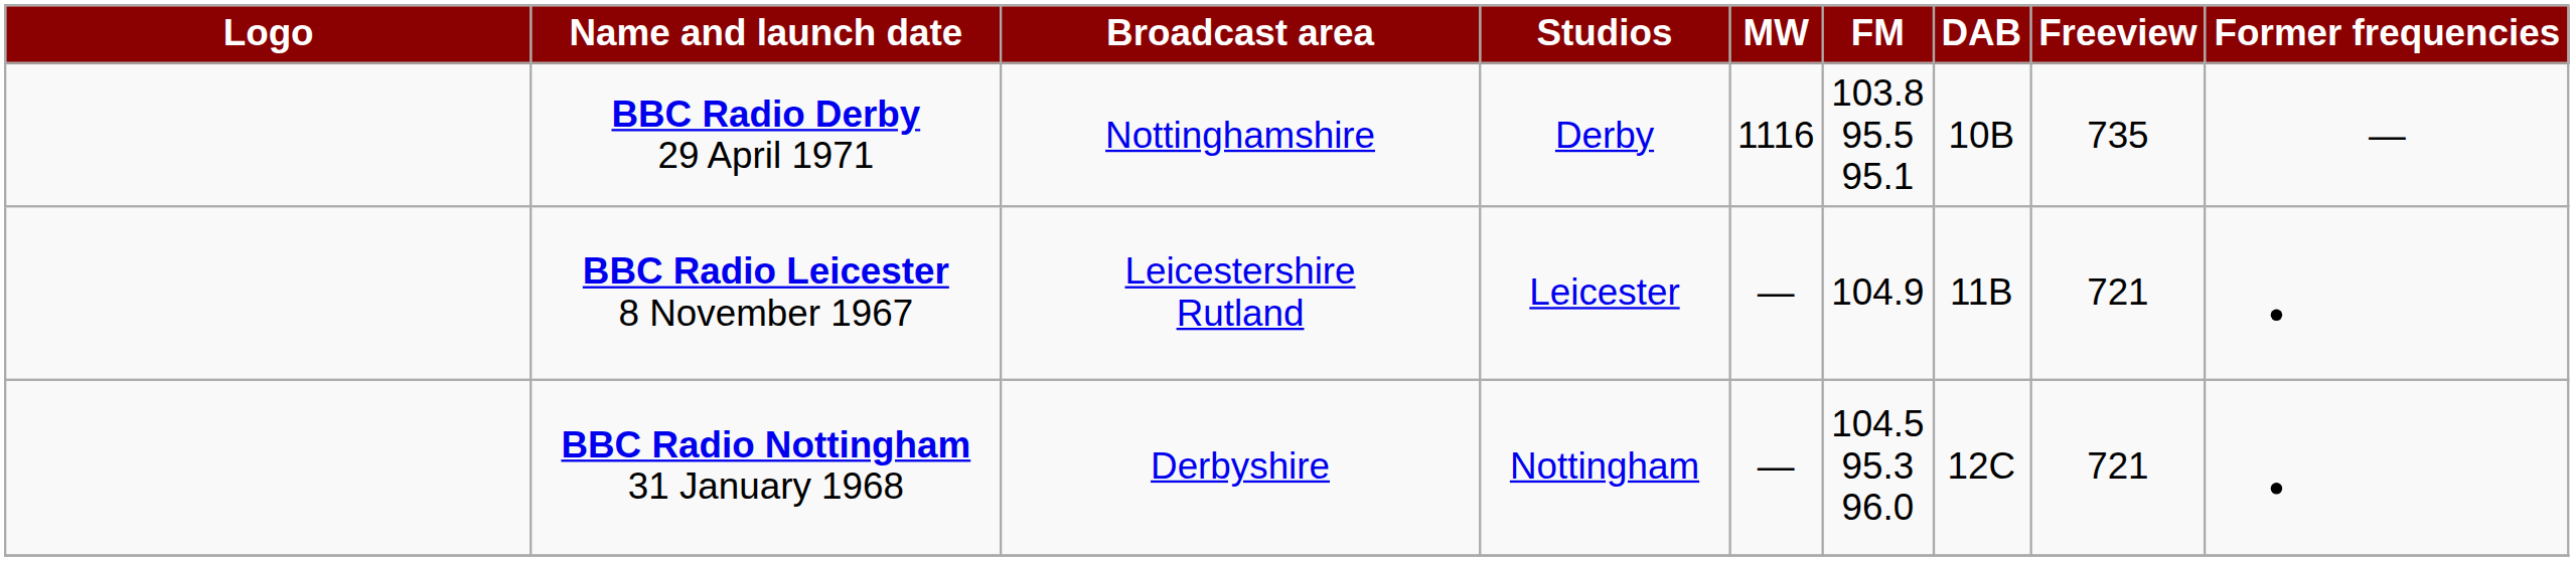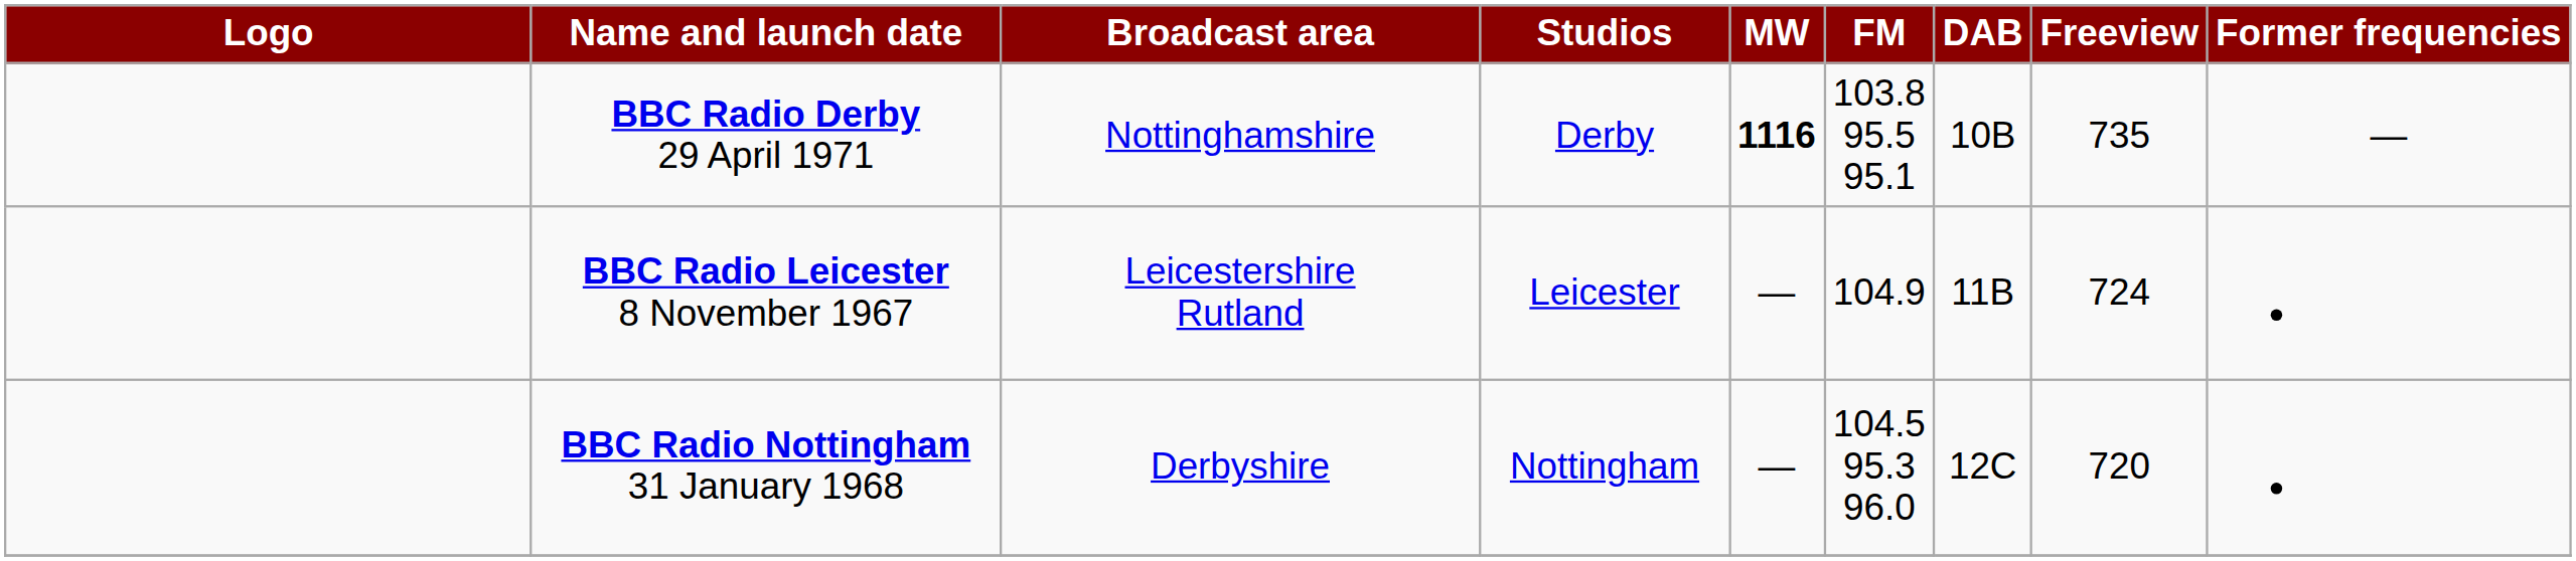 <table class="wikitable" style="text-align: center;">
 <tr>
 <th style="color:white; background-color: #8B0000" width="220pt">Logo</th>
 <th style="color:white; background-color: #8B0000" width="195pt">Name and launch date</th>
 <th style="color:white; background-color: #8B0000" width="200pt">Broadcast area</th>
 <th style="color:white; background-color: #8B0000" width="100pt">Studios</th>
 <th style="color:white; background-color: #8B0000">MW<br></th>
 <th style="color:white; background-color: #8B0000">FM<br></th>
 <th style="color:white; background-color: #8B0000">DAB</th>
 <th style="color:white; background-color: #8B0000">Freeview</th>
 <th style="color:white; background-color: #8B0000">Former frequencies</th>
 </tr>
 <tr>
 <td></td>
 <td><strong><a href='#'>BBC Radio Derby</a></strong><br>29 April 1971</td>
 <td><a href='#'>Nottinghamshire</a></td>
 <td><a href='#'>Derby</a></td>
-<td>1116</td>
+<td><strong>1116</strong></td>
 <td>103.8<br>95.5<br>95.1</td>
 <td>10B</td>
 <td>735</td>
 <td>—</td>
 </tr>
 <tr>
 <td></td>
 <td><strong><a href='#'>BBC Radio Leicester</a></strong><br>8 November 1967</td>
 <td><a href='#'>Leicestershire</a><br><a href='#'>Rutland</a></td>
 <td><a href='#'>Leicester</a></td>
 <td>—</td>
 <td>104.9</td>
 <td>11B</td>
-<td>721</td>
+<td>724</td>
 <td><br><ul><li></li></ul></td>
 </tr>
 <tr>
 <td></td>
 <td><strong><a href='#'>BBC Radio Nottingham</a></strong><br>31 January 1968</td>
 <td><a href='#'>Derbyshire</a><br></td>
 <td><a href='#'>Nottingham</a></td>
 <td>—</td>
 <td>104.5<br>95.3<br>96.0</td>
 <td>12C</td>
-<td>721</td>
+<td>720</td>
 <td><br><ul><li></li></ul></td>
 </tr>
 <tr>
 </tr>
 </table>
